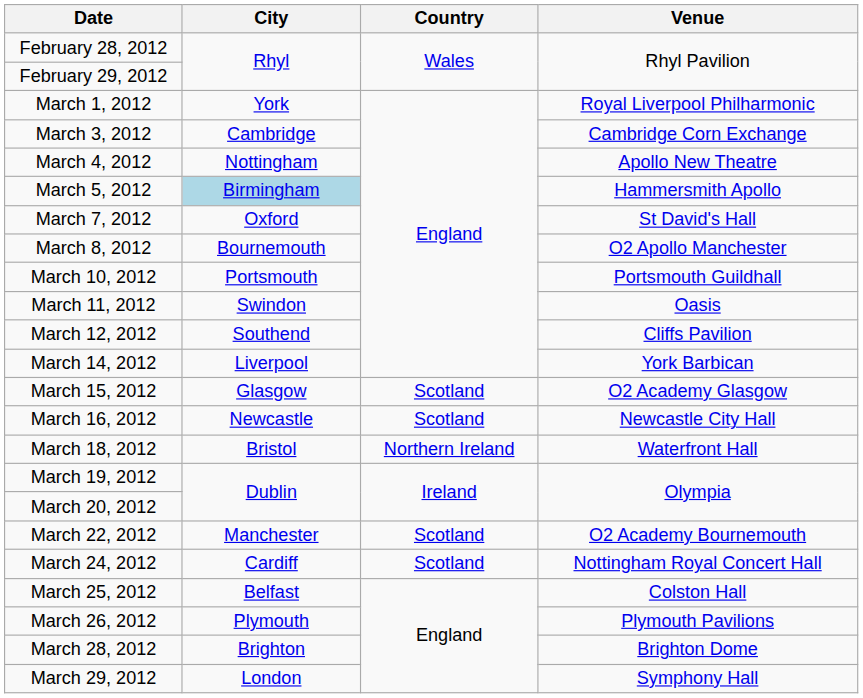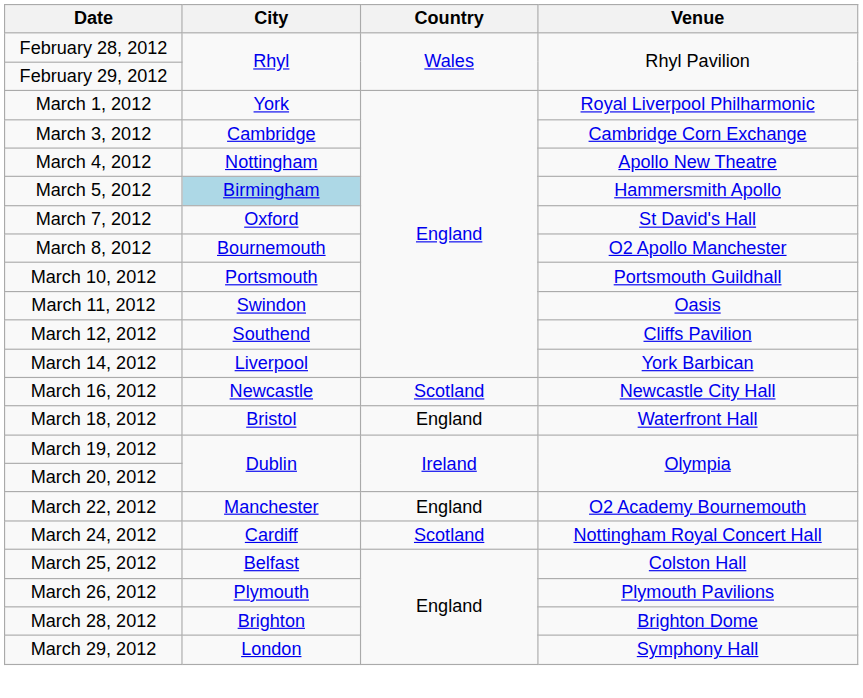 <table class="wikitable" style="text-align:center;">
 <tr>
 <th width="150">Date</th>
 <th width="150">City</th>
 <th width="150">Country</th>
 <th width="275">Venue</th>
 </tr>
 <tr>
 <td>February 28, 2012</td>
 <td rowspan="2"><a href='#'>Rhyl</a></td>
 <td rowspan="2"><a href='#'>Wales</a></td>
 <td rowspan="2">Rhyl Pavilion</td>
 </tr>
 <tr>
 <td>February 29, 2012</td>
 </tr>
 <tr>
 <td>March 1, 2012</td>
 <td><a href='#'>York</a></td>
 <td rowspan="10"><a href='#'>England</a></td>
 <td><a href='#'>Royal Liverpool Philharmonic</a></td>
 </tr>
 <tr>
 <td>March 3, 2012</td>
 <td><a href='#'>Cambridge</a></td>
 <td><a href='#'>Cambridge Corn Exchange</a></td>
 </tr>
 <tr>
 <td>March 4, 2012</td>
 <td><a href='#'>Nottingham</a></td>
 <td><a href='#'>Apollo New Theatre</a></td>
 </tr>
 <tr>
 <td>March 5, 2012</td>
 <td style="background: lightblue;"><a href='#'>Birmingham</a></td>
 <td><a href='#'>Hammersmith Apollo</a></td>
 </tr>
 <tr>
 <td>March 7, 2012</td>
 <td><a href='#'>Oxford</a></td>
 <td><a href='#'>St David's Hall</a></td>
 </tr>
 <tr>
 <td>March 8, 2012</td>
 <td><a href='#'>Bournemouth</a></td>
 <td><a href='#'>O2 Apollo Manchester</a></td>
 </tr>
 <tr>
 <td>March 10, 2012</td>
 <td><a href='#'>Portsmouth</a></td>
 <td><a href='#'>Portsmouth Guildhall</a></td>
 </tr>
 <tr>
 <td>March 11, 2012</td>
 <td><a href='#'>Swindon</a></td>
 <td><a href='#'>Oasis</a></td>
 </tr>
 <tr>
 <td>March 12, 2012</td>
 <td><a href='#'>Southend</a></td>
 <td><a href='#'>Cliffs Pavilion</a></td>
 </tr>
 <tr>
 <td>March 14, 2012</td>
 <td><a href='#'>Liverpool</a></td>
 <td><a href='#'>York Barbican</a></td>
 </tr>
 <tr>
-<td>March 15, 2012</td>
-<td><a href='#'>Glasgow</a></td>
-<td><a href='#'>Scotland</a></td>
-<td><a href='#'>O2 Academy Glasgow</a></td>
-</tr>
-<tr>
 <td>March 16, 2012</td>
 <td><a href='#'>Newcastle</a></td>
 <td><a href='#'>Scotland</a></td>
 <td><a href='#'>Newcastle City Hall</a></td>
 </tr>
 <tr>
 <td>March 18, 2012</td>
 <td><a href='#'>Bristol</a></td>
-<td><a href='#'>Northern Ireland</a></td>
+<td>England</td>
 <td><a href='#'>Waterfront Hall</a></td>
 </tr>
 <tr>
 <td>March 19, 2012</td>
 <td rowspan="2"><a href='#'>Dublin</a></td>
 <td rowspan="2"><a href='#'>Ireland</a></td>
 <td rowspan="2"><a href='#'>Olympia</a></td>
 </tr>
 <tr>
 <td>March 20, 2012</td>
 </tr>
 <tr>
 <td>March 22, 2012</td>
 <td><a href='#'>Manchester</a></td>
-<td><a href='#'>Scotland</a></td>
+<td>England</td>
 <td><a href='#'>O2 Academy Bournemouth</a></td>
 </tr>
 <tr>
 <td>March 24, 2012</td>
 <td><a href='#'>Cardiff</a></td>
 <td><a href='#'>Scotland</a></td>
 <td><a href='#'>Nottingham Royal Concert Hall</a></td>
 </tr>
 <tr>
 <td>March 25, 2012</td>
 <td><a href='#'>Belfast</a></td>
 <td rowspan="4">England</td>
 <td><a href='#'>Colston Hall</a></td>
 </tr>
 <tr>
 <td>March 26, 2012</td>
 <td><a href='#'>Plymouth</a></td>
 <td><a href='#'>Plymouth Pavilions</a></td>
 </tr>
 <tr>
 <td>March 28, 2012</td>
 <td><a href='#'>Brighton</a></td>
 <td><a href='#'>Brighton Dome</a></td>
 </tr>
 <tr>
 <td>March 29, 2012</td>
 <td><a href='#'>London</a></td>
 <td><a href='#'>Symphony Hall</a></td>
 </tr>
 </table>
